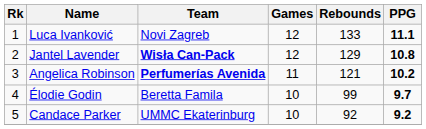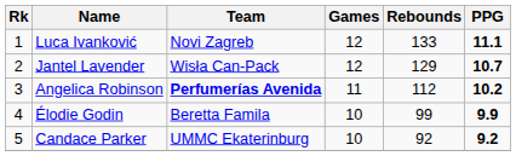 <table class="wikitable" style="text-align: center;">
 <tr>
 <th>Rk</th>
 <th>Name</th>
 <th>Team</th>
 <th>Games</th>
 <th>Rebounds</th>
 <th width=40>PPG</th>
 </tr>
 <tr>
 <td>1</td>
 <td align="left"> <a href='#'>Luca Ivanković</a></td>
 <td align="left"> <a href='#'>Novi Zagreb</a></td>
 <td>12</td>
 <td>133</td>
 <td><strong>11.1</strong></td>
 </tr>
 <tr>
 <td>2</td>
 <td align="left"> <a href='#'>Jantel Lavender</a></td>
-<td align="left"><strong> <a href='#'>Wisła Can-Pack</a></strong></td>
+<td align="left"> <a href='#'>Wisła Can-Pack</a></td>
 <td>12</td>
 <td>129</td>
-<td><strong>10.8</strong></td>
+<td><strong>10.7</strong></td>
 </tr>
 <tr>
 <td>3</td>
 <td align="left"> <a href='#'>Angelica Robinson</a></td>
 <td align="left"><strong> <a href='#'>Perfumerías Avenida</a></strong></td>
 <td>11</td>
-<td>121</td>
+<td>112</td>
 <td><strong>10.2</strong></td>
 </tr>
 <tr>
 <td>4</td>
 <td align="left"> <a href='#'>Élodie Godin</a></td>
 <td align="left"> <a href='#'>Beretta Famila</a></td>
 <td>10</td>
 <td>99</td>
-<td><strong>9.7</strong></td>
+<td><strong>9.9</strong></td>
 </tr>
 <tr>
 <td>5</td>
 <td align="left"> <a href='#'>Candace Parker</a></td>
 <td align="left"> <a href='#'>UMMC Ekaterinburg</a></td>
 <td>10</td>
 <td>92</td>
 <td><strong>9.2</strong></td>
 </tr>
 <tr>
 </tr>
 </table>
